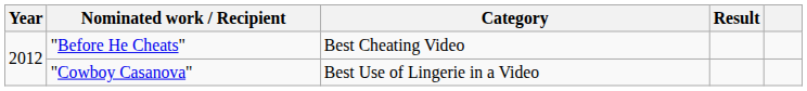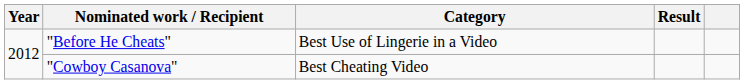 <table class="wikitable plainrowheaders" style="width:85%;">
 <tr>
 <th scope="col" style="width:4%;">Year</th>
 <th scope="col" style="width:35%;">Nominated work / Recipient</th>
 <th scope="col" style="width:50%;">Category</th>
 <th scope="col" style="width:6%;">Result</th>
 <th scope="col" style="width:6%;"></th>
 </tr>
 <tr>
 <td rowspan=2>2012</td>
 <td>"<a href='#'>Before He Cheats</a>"</td>
-<td>Best Cheating Video</td>
+<td>Best Use of Lingerie in a Video</td>
 <td></td>
 <td></td>
 </tr>
 <tr>
 <td>"<a href='#'>Cowboy Casanova</a>"</td>
-<td>Best Use of Lingerie in a Video</td>
+<td>Best Cheating Video</td>
 <td></td>
 <td></td>
 </tr>
 </table>
